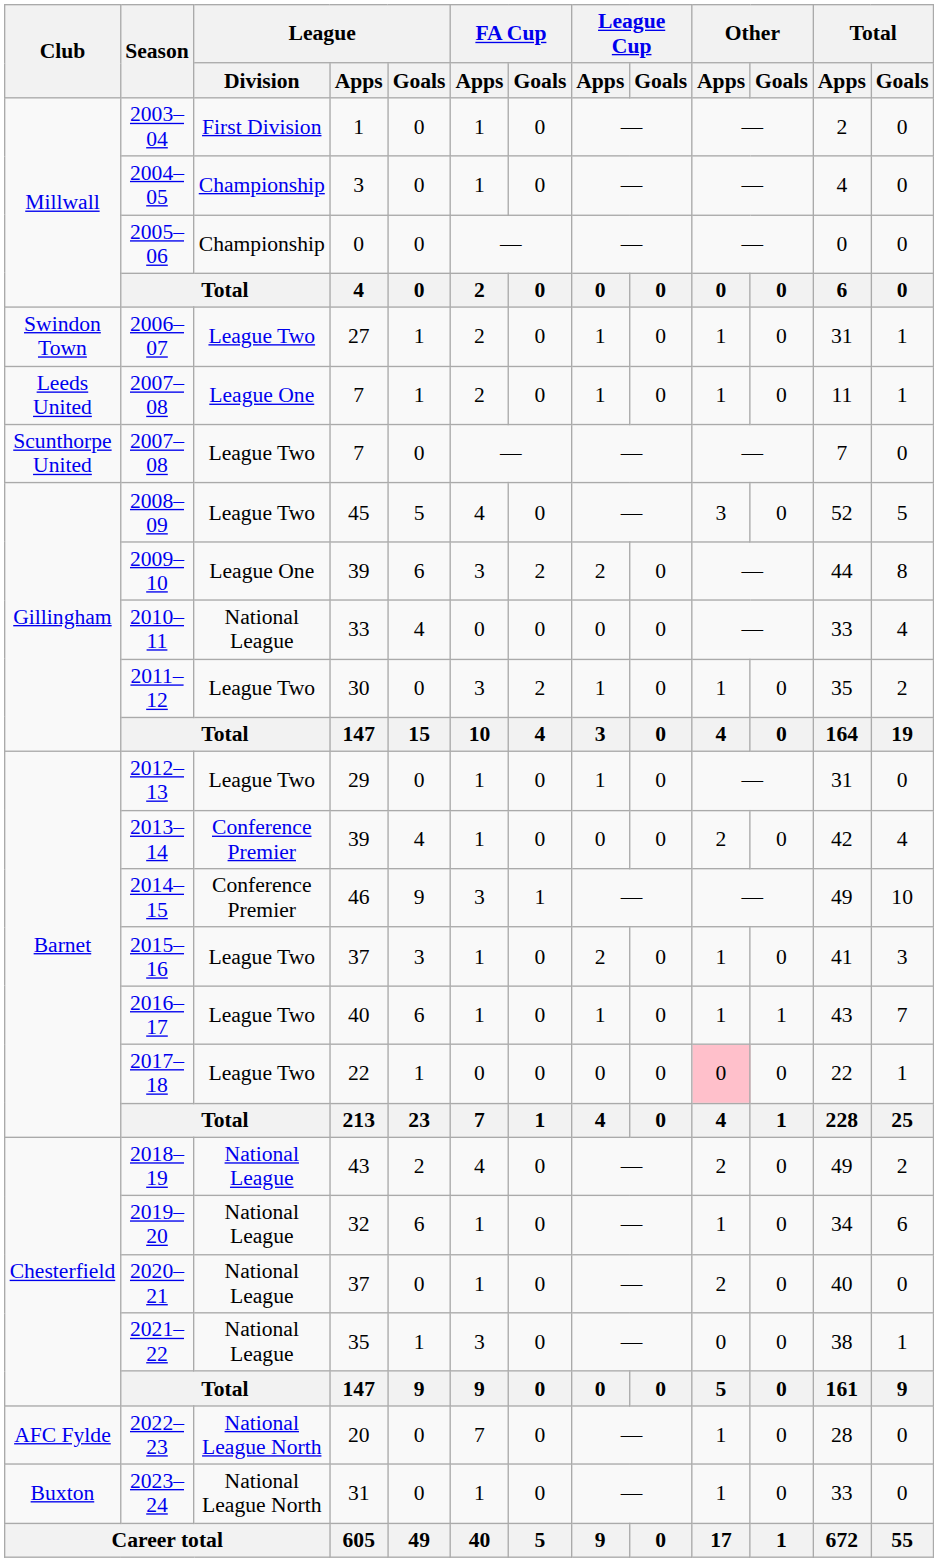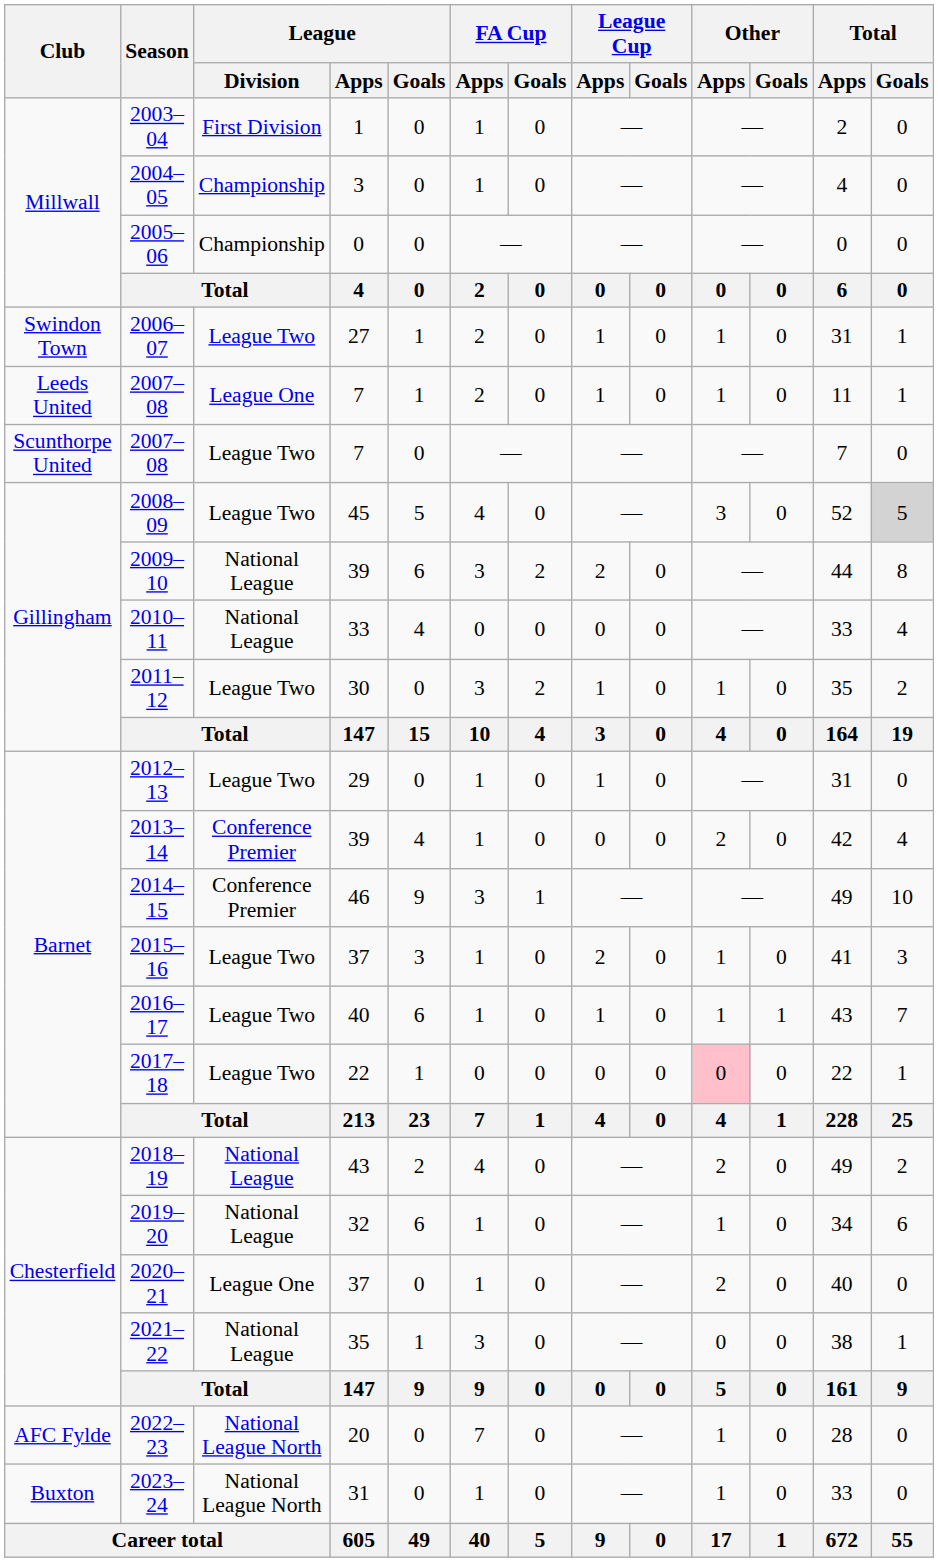 <table class="wikitable" style="text-align: center">
 <tr>
 <th rowspan="2">Club</th>
 <th rowspan="2">Season</th>
 <th colspan="3">League</th>
 <th colspan="2"><a href='#'>FA Cup</a></th>
 <th colspan="2"><a href='#'>League Cup</a></th>
 <th colspan="2">Other</th>
 <th colspan="2">Total</th>
 </tr>
 <tr>
 <th>Division</th>
 <th>Apps</th>
 <th>Goals</th>
 <th>Apps</th>
 <th>Goals</th>
 <th>Apps</th>
 <th>Goals</th>
 <th>Apps</th>
 <th>Goals</th>
 <th>Apps</th>
 <th>Goals</th>
 </tr>
 <tr>
 <td rowspan="4"><a href='#'>Millwall</a></td>
 <td><a href='#'>2003–04</a></td>
 <td><a href='#'>First Division</a></td>
 <td>1</td>
 <td>0</td>
 <td>1</td>
 <td>0</td>
 <td colspan="2">—</td>
 <td colspan="2">—</td>
 <td>2</td>
 <td>0</td>
 </tr>
 <tr>
 <td><a href='#'>2004–05</a></td>
 <td><a href='#'>Championship</a></td>
 <td>3</td>
 <td>0</td>
 <td>1</td>
 <td>0</td>
 <td colspan="2">—</td>
 <td colspan="2">—</td>
 <td>4</td>
 <td>0</td>
 </tr>
 <tr>
 <td><a href='#'>2005–06</a></td>
 <td>Championship</td>
 <td>0</td>
 <td>0</td>
 <td colspan="2">—</td>
 <td colspan="2">—</td>
 <td colspan="2">—</td>
 <td>0</td>
 <td>0</td>
 </tr>
 <tr>
 <th colspan="2">Total</th>
 <th>4</th>
 <th>0</th>
 <th>2</th>
 <th>0</th>
 <th>0</th>
 <th>0</th>
 <th>0</th>
 <th>0</th>
 <th>6</th>
 <th>0</th>
 </tr>
 <tr>
 <td><a href='#'>Swindon Town</a></td>
 <td><a href='#'>2006–07</a></td>
 <td><a href='#'>League Two</a></td>
 <td>27</td>
 <td>1</td>
 <td>2</td>
 <td>0</td>
 <td>1</td>
 <td>0</td>
 <td>1</td>
 <td>0</td>
 <td>31</td>
 <td>1</td>
 </tr>
 <tr>
 <td><a href='#'>Leeds United</a></td>
 <td><a href='#'>2007–08</a></td>
 <td><a href='#'>League One</a></td>
 <td>7</td>
 <td>1</td>
 <td>2</td>
 <td>0</td>
 <td>1</td>
 <td>0</td>
 <td>1</td>
 <td>0</td>
 <td>11</td>
 <td>1</td>
 </tr>
 <tr>
 <td><a href='#'>Scunthorpe United</a></td>
 <td><a href='#'>2007–08</a></td>
 <td>League Two</td>
 <td>7</td>
 <td>0</td>
 <td colspan="2">—</td>
 <td colspan="2">—</td>
 <td colspan="2">—</td>
 <td>7</td>
 <td>0</td>
 </tr>
 <tr>
 <td rowspan="5"><a href='#'>Gillingham</a></td>
 <td><a href='#'>2008–09</a></td>
 <td>League Two</td>
 <td>45</td>
 <td>5</td>
 <td>4</td>
 <td>0</td>
 <td colspan="2">—</td>
 <td>3</td>
 <td>0</td>
 <td>52</td>
-<td>5</td>
+<td style="background: lightgrey;">5</td>
 </tr>
 <tr>
 <td><a href='#'>2009–10</a></td>
-<td>League One</td>
+<td>National League</td>
 <td>39</td>
 <td>6</td>
 <td>3</td>
 <td>2</td>
 <td>2</td>
 <td>0</td>
 <td colspan="2">—</td>
 <td>44</td>
 <td>8</td>
 </tr>
 <tr>
 <td><a href='#'>2010–11</a></td>
 <td>National League</td>
 <td>33</td>
 <td>4</td>
 <td>0</td>
 <td>0</td>
 <td>0</td>
 <td>0</td>
 <td colspan="2">—</td>
 <td>33</td>
 <td>4</td>
 </tr>
 <tr>
 <td><a href='#'>2011–12</a></td>
 <td>League Two</td>
 <td>30</td>
 <td>0</td>
 <td>3</td>
 <td>2</td>
 <td>1</td>
 <td>0</td>
 <td>1</td>
 <td>0</td>
 <td>35</td>
 <td>2</td>
 </tr>
 <tr>
 <th colspan="2">Total</th>
 <th>147</th>
 <th>15</th>
 <th>10</th>
 <th>4</th>
 <th>3</th>
 <th>0</th>
 <th>4</th>
 <th>0</th>
 <th>164</th>
 <th>19</th>
 </tr>
 <tr>
 <td rowspan="7"><a href='#'>Barnet</a></td>
 <td><a href='#'>2012–13</a></td>
 <td>League Two</td>
 <td>29</td>
 <td>0</td>
 <td>1</td>
 <td>0</td>
 <td>1</td>
 <td>0</td>
 <td colspan="2">—</td>
 <td>31</td>
 <td>0</td>
 </tr>
 <tr>
 <td><a href='#'>2013–14</a></td>
 <td><a href='#'>Conference Premier</a></td>
 <td>39</td>
 <td>4</td>
 <td>1</td>
 <td>0</td>
 <td>0</td>
 <td>0</td>
 <td>2</td>
 <td>0</td>
 <td>42</td>
 <td>4</td>
 </tr>
 <tr>
 <td><a href='#'>2014–15</a></td>
 <td>Conference Premier</td>
 <td>46</td>
 <td>9</td>
 <td>3</td>
 <td>1</td>
 <td colspan="2">—</td>
 <td colspan="2">—</td>
 <td>49</td>
 <td>10</td>
 </tr>
 <tr>
 <td><a href='#'>2015–16</a></td>
 <td>League Two</td>
 <td>37</td>
 <td>3</td>
 <td>1</td>
 <td>0</td>
 <td>2</td>
 <td>0</td>
 <td>1</td>
 <td>0</td>
 <td>41</td>
 <td>3</td>
 </tr>
 <tr>
 <td><a href='#'>2016–17</a></td>
 <td>League Two</td>
 <td>40</td>
 <td>6</td>
 <td>1</td>
 <td>0</td>
 <td>1</td>
 <td>0</td>
 <td>1</td>
 <td>1</td>
 <td>43</td>
 <td>7</td>
 </tr>
 <tr>
 <td><a href='#'>2017–18</a></td>
 <td>League Two</td>
 <td>22</td>
 <td>1</td>
 <td>0</td>
 <td>0</td>
 <td>0</td>
 <td>0</td>
 <td style="background: pink;">0</td>
 <td>0</td>
 <td>22</td>
 <td>1</td>
 </tr>
 <tr>
 <th colspan="2">Total</th>
 <th>213</th>
 <th>23</th>
 <th>7</th>
 <th>1</th>
 <th>4</th>
 <th>0</th>
 <th>4</th>
 <th>1</th>
 <th>228</th>
 <th>25</th>
 </tr>
 <tr>
 <td rowspan="5"><a href='#'>Chesterfield</a></td>
 <td><a href='#'>2018–19</a></td>
 <td><a href='#'>National League</a></td>
 <td>43</td>
 <td>2</td>
 <td>4</td>
 <td>0</td>
 <td colspan="2">—</td>
 <td>2</td>
 <td>0</td>
 <td>49</td>
 <td>2</td>
 </tr>
 <tr>
 <td><a href='#'>2019–20</a></td>
 <td>National League</td>
 <td>32</td>
 <td>6</td>
 <td>1</td>
 <td>0</td>
 <td colspan="2">—</td>
 <td>1</td>
 <td>0</td>
 <td>34</td>
 <td>6</td>
 </tr>
 <tr>
 <td><a href='#'>2020–21</a></td>
-<td>National League</td>
+<td>League One</td>
 <td>37</td>
 <td>0</td>
 <td>1</td>
 <td>0</td>
 <td colspan="2">—</td>
 <td>2</td>
 <td>0</td>
 <td>40</td>
 <td>0</td>
 </tr>
 <tr>
 <td><a href='#'>2021–22</a></td>
 <td>National League</td>
 <td>35</td>
 <td>1</td>
 <td>3</td>
 <td>0</td>
 <td colspan="2">—</td>
 <td>0</td>
 <td>0</td>
 <td>38</td>
 <td>1</td>
 </tr>
 <tr>
 <th colspan="2">Total</th>
 <th>147</th>
 <th>9</th>
 <th>9</th>
 <th>0</th>
 <th>0</th>
 <th>0</th>
 <th>5</th>
 <th>0</th>
 <th>161</th>
 <th>9</th>
 </tr>
 <tr>
 <td rowspan="1"><a href='#'>AFC Fylde</a></td>
 <td><a href='#'>2022–23</a></td>
 <td><a href='#'>National League North</a></td>
 <td>20</td>
 <td>0</td>
 <td>7</td>
 <td>0</td>
 <td colspan="2">—</td>
 <td>1</td>
 <td>0</td>
 <td>28</td>
 <td>0</td>
 </tr>
 <tr>
 <td rowspan="1"><a href='#'>Buxton</a></td>
 <td><a href='#'>2023–24</a></td>
 <td>National League North</td>
 <td>31</td>
 <td>0</td>
 <td>1</td>
 <td>0</td>
 <td colspan="2">—</td>
 <td>1</td>
 <td>0</td>
 <td>33</td>
 <td>0</td>
 </tr>
 <tr>
 <th colspan=3>Career total</th>
 <th>605</th>
 <th>49</th>
 <th>40</th>
 <th>5</th>
 <th>9</th>
 <th>0</th>
 <th>17</th>
 <th>1</th>
 <th>672</th>
 <th>55</th>
 </tr>
 </table>
